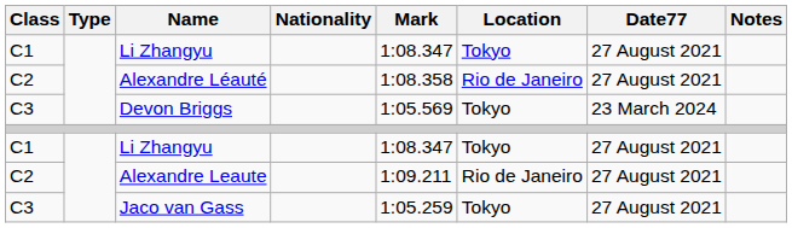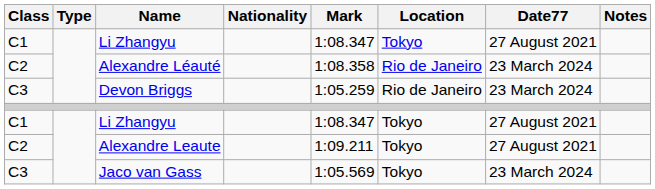 <table class="wikitable">
 <tr>
 <th colspan="1">Class</th>
 <th colspan="1">Type</th>
 <th colspan="1">Name</th>
 <th>Nationality</th>
 <th colspan="1">Mark</th>
 <th colspan="1">Location</th>
 <th colspan="1">Date77</th>
 <th>Notes</th>
 </tr>
 <tr>
 <td>C1</td>
 <td rowspan="3"><strong></strong></td>
 <td><a href='#'>Li Zhangyu</a></td>
 <td></td>
 <td>1:08.347</td>
 <td><a href='#'>Tokyo</a></td>
 <td>27 August 2021</td>
 <td></td>
 </tr>
 <tr>
 <td>C2</td>
 <td><a href='#'>Alexandre Léauté</a></td>
 <td></td>
 <td>1:08.358</td>
 <td><a href='#'>Rio de Janeiro</a></td>
-<td>27 August 2021</td>
+<td>23 March 2024</td>
 <td></td>
 </tr>
 <tr>
 <td>C3</td>
 <td><a href='#'>Devon Briggs</a></td>
 <td></td>
-<td>1:05.569</td>
-<td>Tokyo</td>
+<td>1:05.259</td>
+<td>Rio de Janeiro</td>
 <td>23 March 2024</td>
 <td></td>
 </tr>
 <tr>
 <td colspan="8" bgcolor="cfcfcf"></td>
 </tr>
 <tr>
 <td>C1</td>
 <td rowspan="3"><strong></strong></td>
 <td><a href='#'>Li Zhangyu</a></td>
 <td></td>
 <td>1:08.347</td>
 <td>Tokyo</td>
 <td>27 August 2021</td>
 <td></td>
 </tr>
 <tr>
 <td>C2</td>
 <td><a href='#'>Alexandre Leaute</a></td>
 <td></td>
 <td>1:09.211</td>
-<td>Rio de Janeiro</td>
+<td>Tokyo</td>
 <td>27 August 2021</td>
 <td></td>
 </tr>
 <tr>
 <td>C3</td>
 <td><a href='#'>Jaco van Gass</a></td>
 <td></td>
-<td>1:05.259</td>
+<td>1:05.569</td>
 <td>Tokyo</td>
-<td>27 August 2021</td>
+<td>23 March 2024</td>
 <td></td>
 </tr>
 </table>
